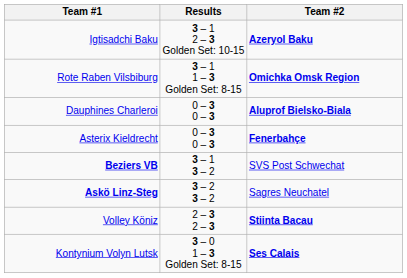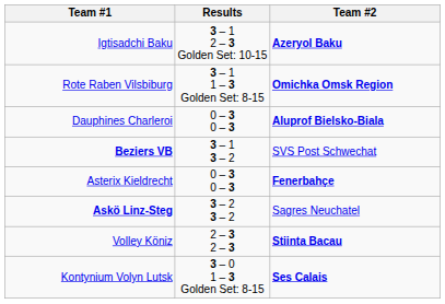 <table class="wikitable" style="border-collapse: collapse;">
 <tr>
 <th align="right" width="240">Team #1</th>
 <th>  Results  </th>
 <th align="left" width="240">Team #2</th>
 </tr>
 <tr>
 <td align="right"><a href='#'>Igtisadchi Baku</a> </td>
 <td align="center"><strong>3</strong> – 1 <br> 2 – <strong>3</strong> <br> Golden Set: 10-15</td>
 <td>  <strong><a href='#'>Azeryol Baku</a></strong></td>
 </tr>
 <tr>
 <td align="right"><a href='#'>Rote Raben Vilsbiburg</a> </td>
 <td align="center"><strong>3</strong> – 1 <br> 1 – <strong>3</strong> <br> Golden Set: 8-15</td>
 <td>  <strong><a href='#'>Omichka Omsk Region</a></strong></td>
 </tr>
 <tr>
 <td align="right"><a href='#'>Dauphines Charleroi</a> </td>
 <td align="center">0 – <strong>3</strong> <br> 0 – <strong>3</strong></td>
 <td>  <strong><a href='#'>Aluprof Bielsko-Biala</a></strong></td>
 </tr>
 <tr>
+<td align="right"><strong><a href='#'>Beziers VB</a></strong> </td>
+<td align="center"><strong>3</strong> – 1 <br> <strong>3</strong> – 2</td>
+<td>  <a href='#'>SVS Post Schwechat</a></td>
+</tr>
+<tr>
 <td align="right"><a href='#'>Asterix Kieldrecht</a> </td>
 <td align="center">0 – <strong>3</strong> <br> 0 – <strong>3</strong></td>
 <td>  <strong><a href='#'>Fenerbahçe</a></strong></td>
-</tr>
-<tr>
-<td align="right"><strong><a href='#'>Beziers VB</a></strong> </td>
-<td align="center"><strong>3</strong> – 1 <br> <strong>3</strong> – 2</td>
-<td>  <a href='#'>SVS Post Schwechat</a></td>
 </tr>
 <tr>
 <td align="right"><strong><a href='#'>Askö Linz-Steg</a></strong> </td>
 <td align="center"><strong>3</strong> – 2 <br> <strong>3</strong> – 2</td>
 <td>  <a href='#'>Sagres Neuchatel</a></td>
 </tr>
 <tr>
 <td align="right"><a href='#'>Volley Köniz</a> </td>
 <td align="center">2 – <strong>3</strong> <br> 2 – <strong>3</strong></td>
 <td>  <strong><a href='#'>Stiinta Bacau</a></strong></td>
 </tr>
 <tr>
 <td align="right"><a href='#'>Kontynium Volyn Lutsk</a> </td>
 <td align="center"><strong>3</strong> – 0 <br> 1 – <strong>3</strong> <br> Golden Set: 8-15</td>
 <td>  <strong><a href='#'>Ses Calais</a></strong></td>
 </tr>
 </table>
